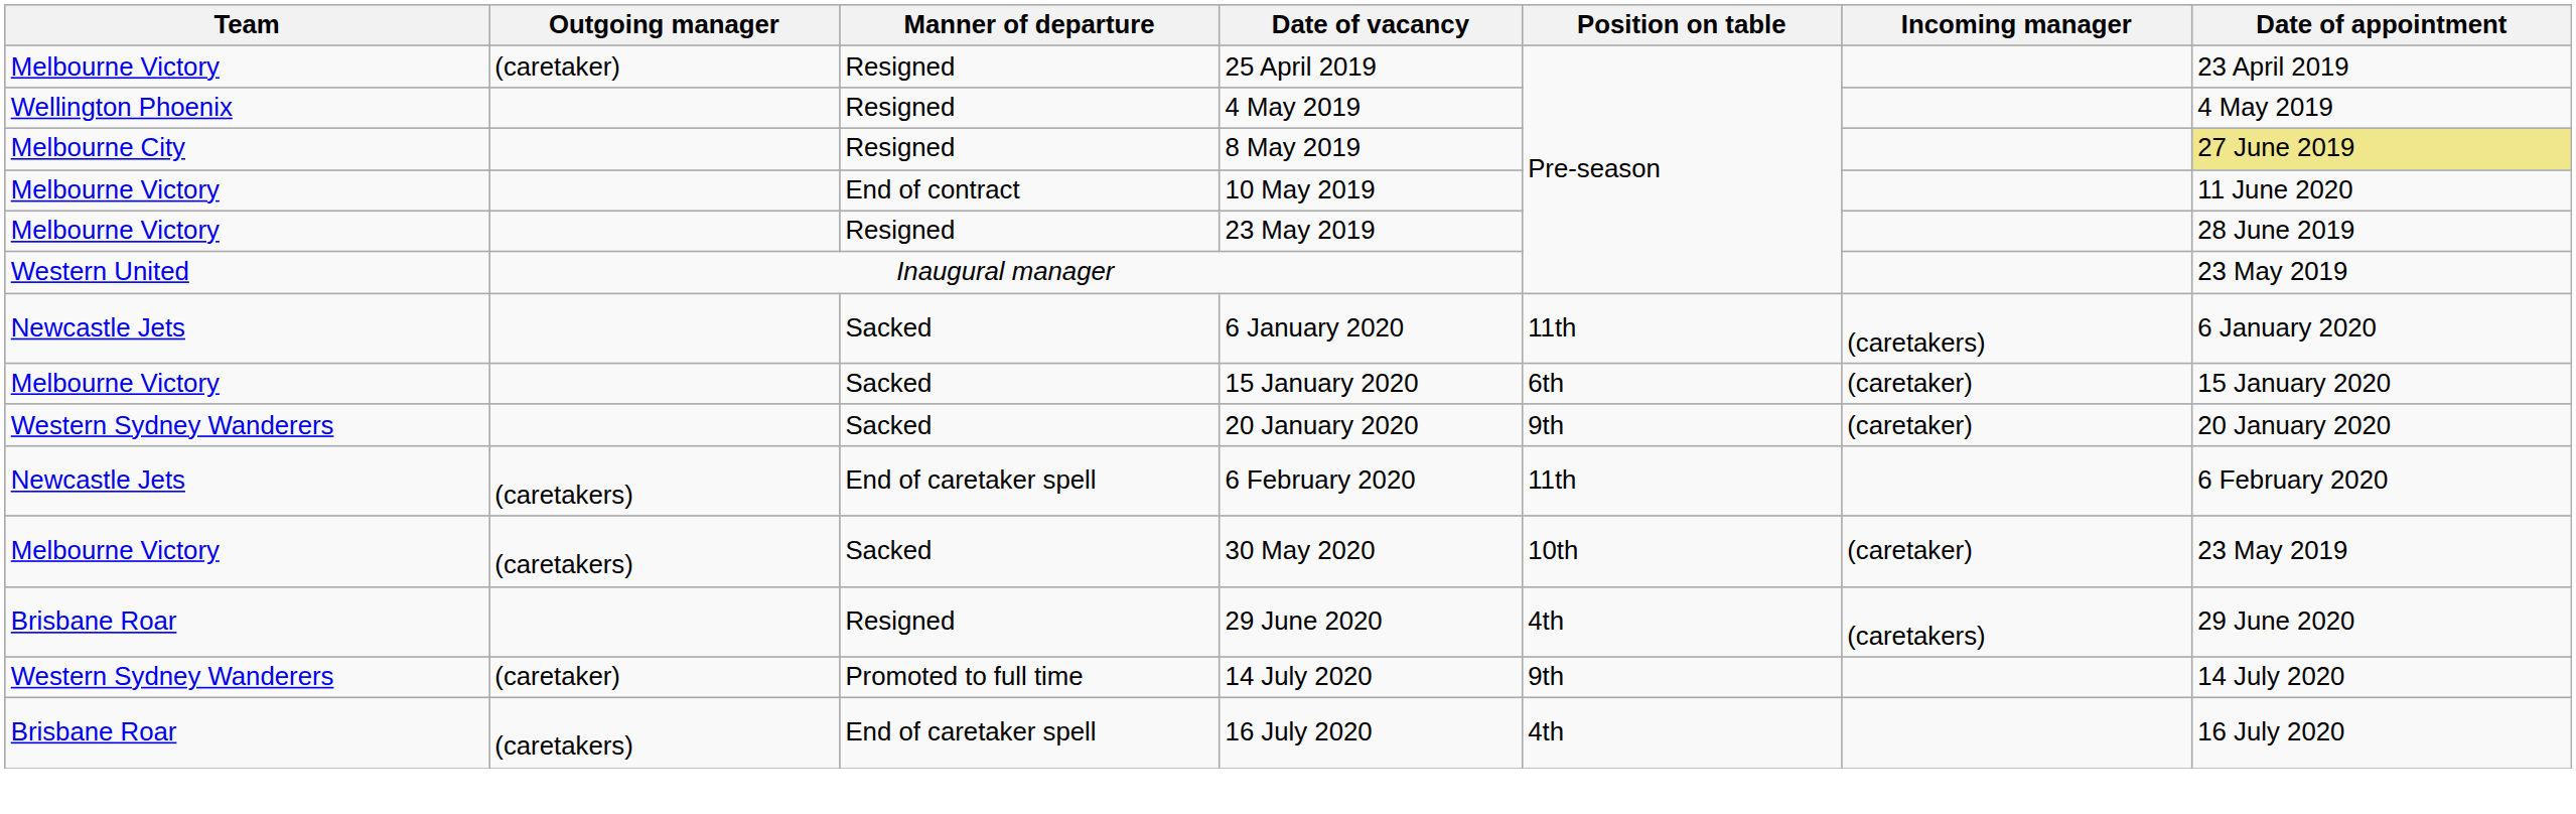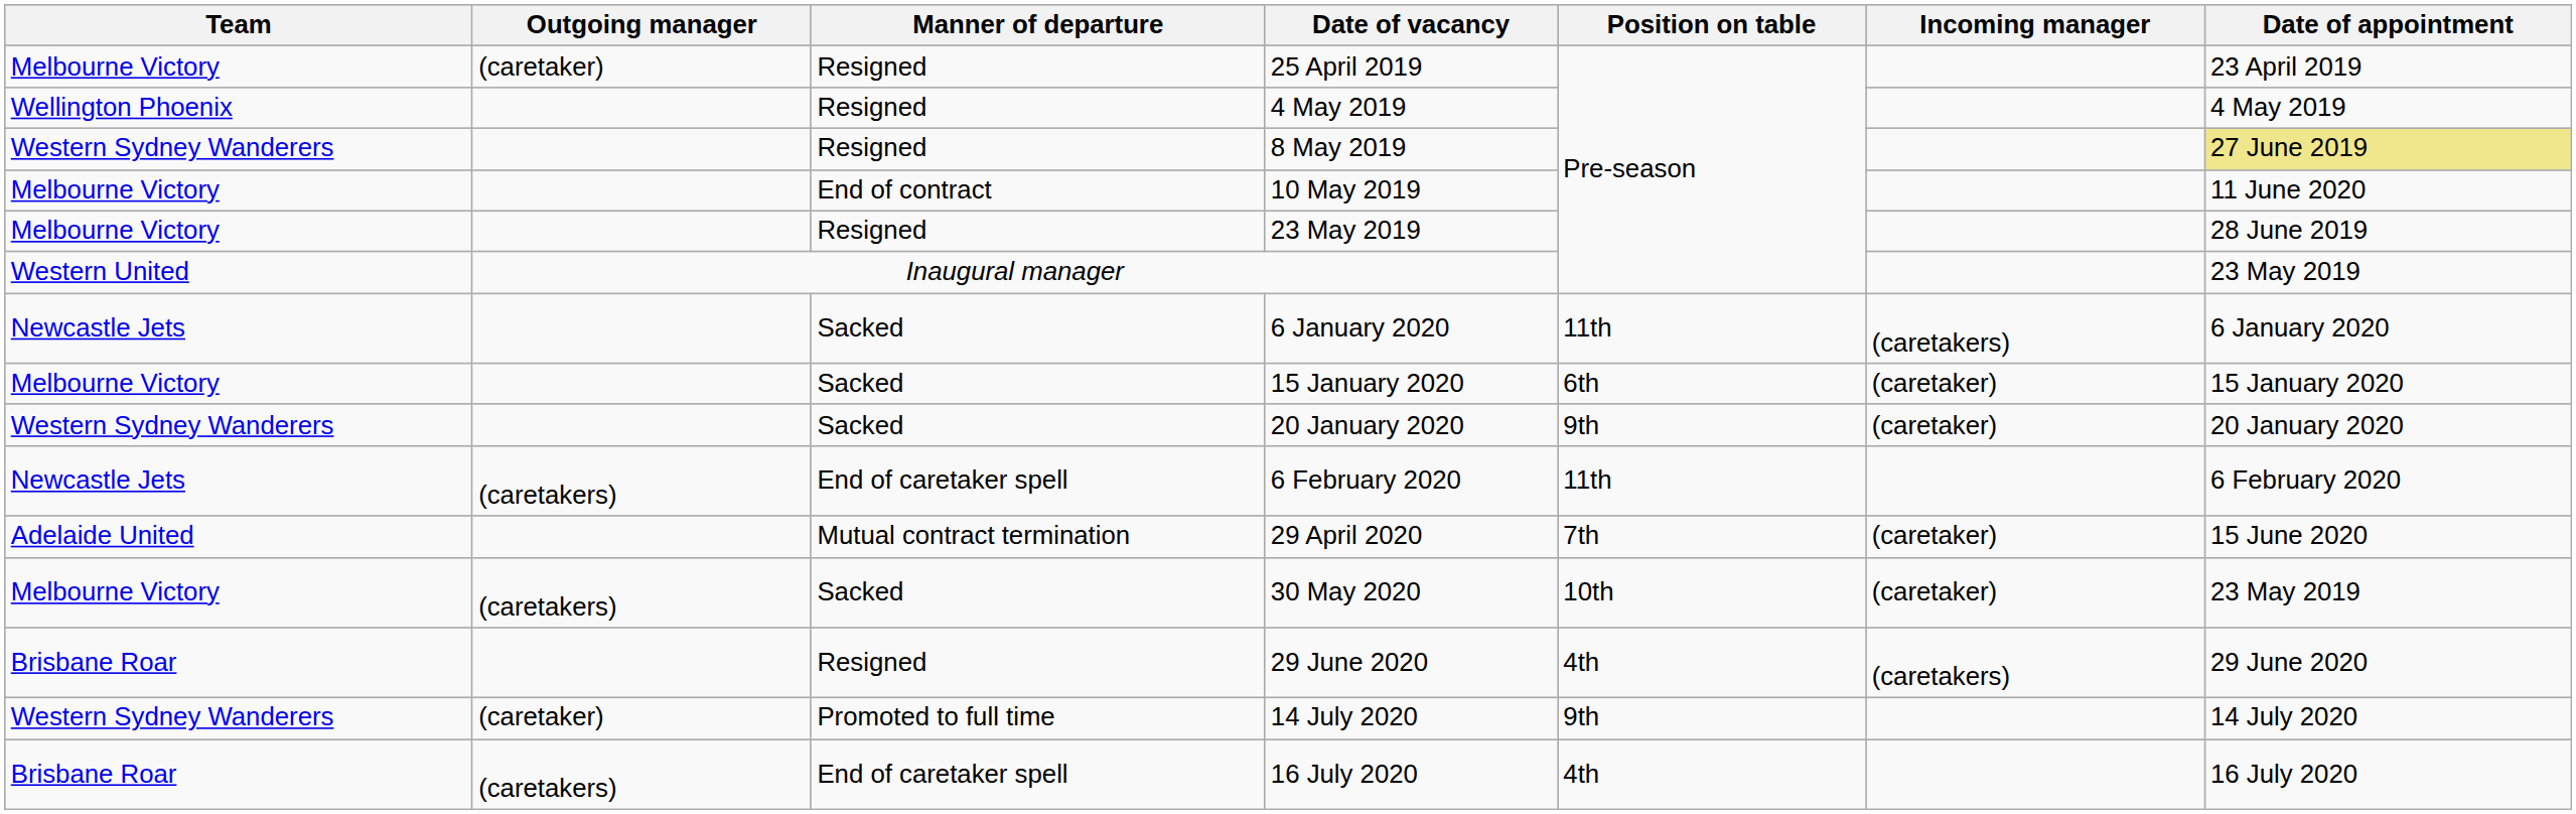 <table class="wikitable sortable" style="width:100%;">
 <tr>
 <th>Team</th>
 <th>Outgoing manager</th>
 <th>Manner of departure</th>
 <th>Date of vacancy</th>
 <th>Position on table</th>
 <th>Incoming manager</th>
 <th>Date of appointment</th>
 </tr>
 <tr>
 <td><a href='#'>Melbourne Victory</a></td>
 <td> (caretaker)</td>
 <td>Resigned</td>
 <td>25 April 2019</td>
 <td rowspan="6">Pre-season</td>
 <td></td>
 <td>23 April 2019</td>
 </tr>
 <tr>
 <td><a href='#'>Wellington Phoenix</a></td>
 <td></td>
 <td>Resigned</td>
 <td>4 May 2019</td>
 <td></td>
 <td>4 May 2019</td>
 </tr>
 <tr>
-<td><a href='#'>Melbourne City</a></td>
+<td><a href='#'>Western Sydney Wanderers</a></td>
 <td></td>
 <td>Resigned</td>
 <td>8 May 2019</td>
 <td></td>
 <td style="background: khaki;">27 June 2019</td>
 </tr>
 <tr>
 <td><a href='#'>Melbourne Victory</a></td>
 <td></td>
 <td>End of contract</td>
 <td>10 May 2019</td>
 <td></td>
 <td>11 June 2020</td>
 </tr>
 <tr>
 <td><a href='#'>Melbourne Victory</a></td>
 <td></td>
 <td>Resigned</td>
 <td>23 May 2019</td>
 <td></td>
 <td>28 June 2019</td>
 </tr>
 <tr>
 <td><a href='#'>Western United</a></td>
 <td colspan="3" style="text-align:center;"><em>Inaugural manager</em></td>
 <td></td>
 <td>23 May 2019</td>
 </tr>
 <tr>
 <td><a href='#'>Newcastle Jets</a></td>
 <td></td>
 <td>Sacked</td>
 <td>6 January 2020</td>
 <td>11th</td>
 <td> <br>(caretakers)</td>
 <td>6 January 2020</td>
 </tr>
 <tr>
 <td><a href='#'>Melbourne Victory</a></td>
 <td></td>
 <td>Sacked</td>
 <td>15 January 2020</td>
 <td>6th</td>
 <td> (caretaker)</td>
 <td>15 January 2020</td>
 </tr>
 <tr>
 <td><a href='#'>Western Sydney Wanderers</a></td>
 <td></td>
 <td>Sacked</td>
 <td>20 January 2020</td>
 <td>9th</td>
 <td> (caretaker)</td>
 <td>20 January 2020</td>
 </tr>
 <tr>
 <td><a href='#'>Newcastle Jets</a></td>
 <td> <br>(caretakers)</td>
 <td>End of caretaker spell</td>
 <td>6 February 2020</td>
 <td>11th</td>
 <td></td>
 <td>6 February 2020</td>
 </tr>
 <tr>
+<td><a href='#'>Adelaide United</a></td>
+<td></td>
+<td>Mutual contract termination</td>
+<td>29 April 2020</td>
+<td>7th</td>
+<td> (caretaker)</td>
+<td>15 June 2020</td>
+</tr>
+<tr>
 <td><a href='#'>Melbourne Victory</a></td>
 <td> <br>(caretakers)</td>
 <td>Sacked</td>
 <td>30 May 2020</td>
 <td>10th</td>
 <td> (caretaker)</td>
 <td>23 May 2019</td>
 </tr>
 <tr>
 <td><a href='#'>Brisbane Roar</a></td>
 <td></td>
 <td>Resigned</td>
 <td>29 June 2020</td>
 <td>4th</td>
 <td> <br>(caretakers)</td>
 <td>29 June 2020</td>
 </tr>
 <tr>
 <td><a href='#'>Western Sydney Wanderers</a></td>
 <td> (caretaker)</td>
 <td>Promoted to full time</td>
 <td>14 July 2020</td>
 <td>9th</td>
 <td></td>
 <td>14 July 2020</td>
 </tr>
 <tr>
 <td><a href='#'>Brisbane Roar</a></td>
 <td> <br>(caretakers)</td>
 <td>End of caretaker spell</td>
 <td>16 July 2020</td>
 <td>4th</td>
 <td></td>
 <td>16 July 2020</td>
 </tr>
 </table>
